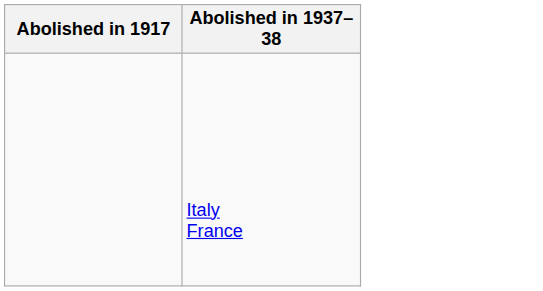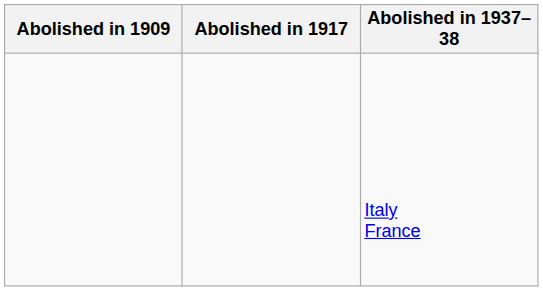 <table class="wikitable">
 <tr>
+<th style="width: 150px;">Abolished in 1909</th>
 <th style="width: 150px;">Abolished in 1917</th>
 <th style="width: 150px;">Abolished in 1937–38</th>
 </tr>
 <tr valign = "top">
+<td></td>
 <td><br></td>
 <td><br><br><br><br><br><br><br> <a href='#'>Italy</a><br> <a href='#'>France</a><br><br><br></td>
 </tr>
 </table>
